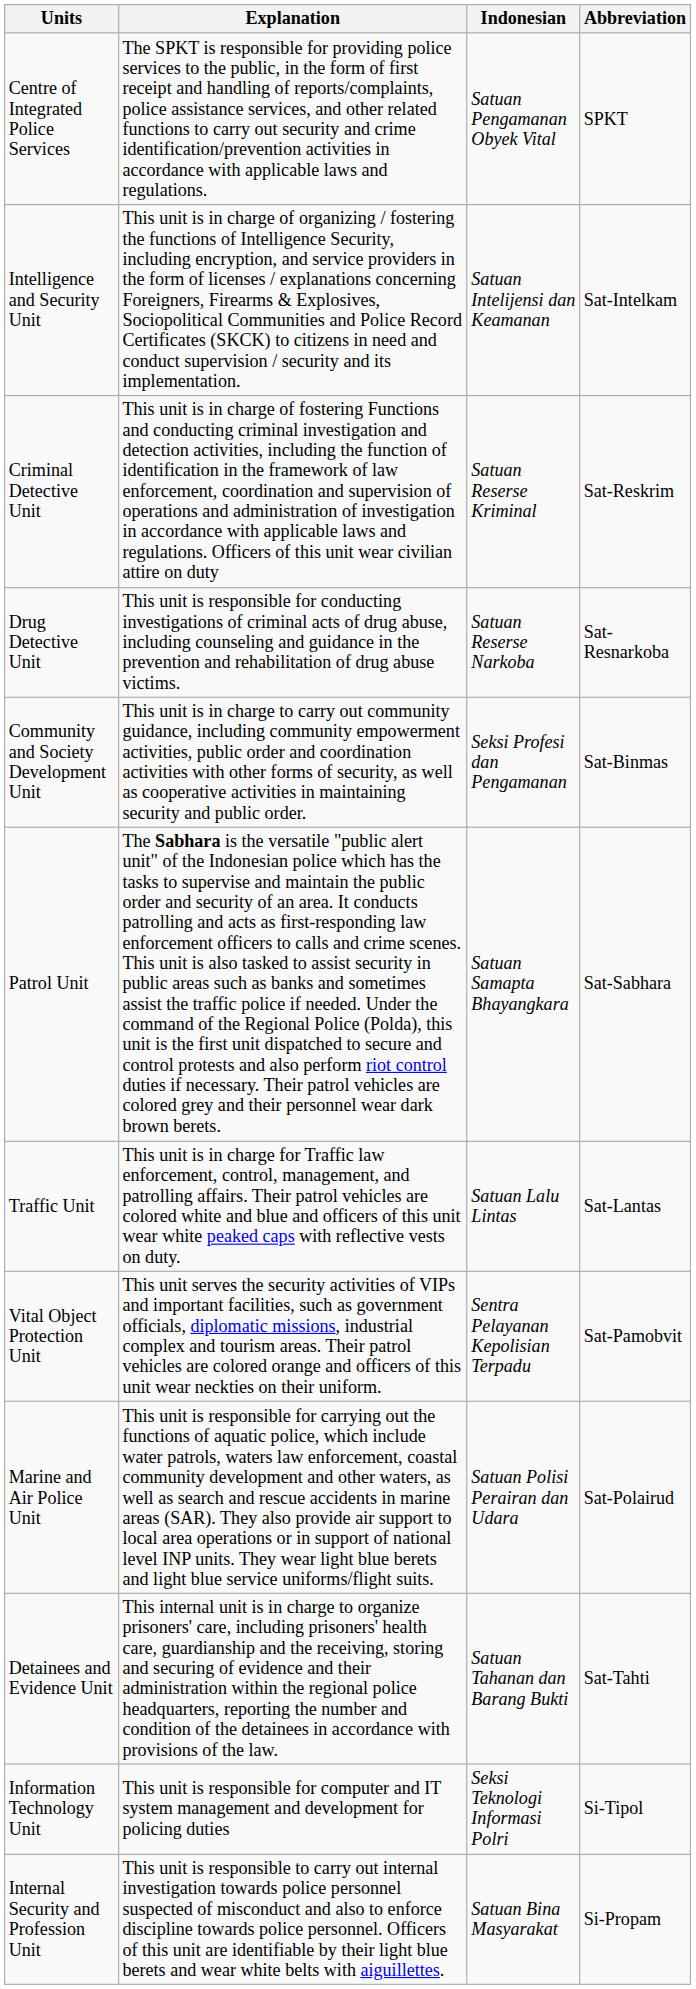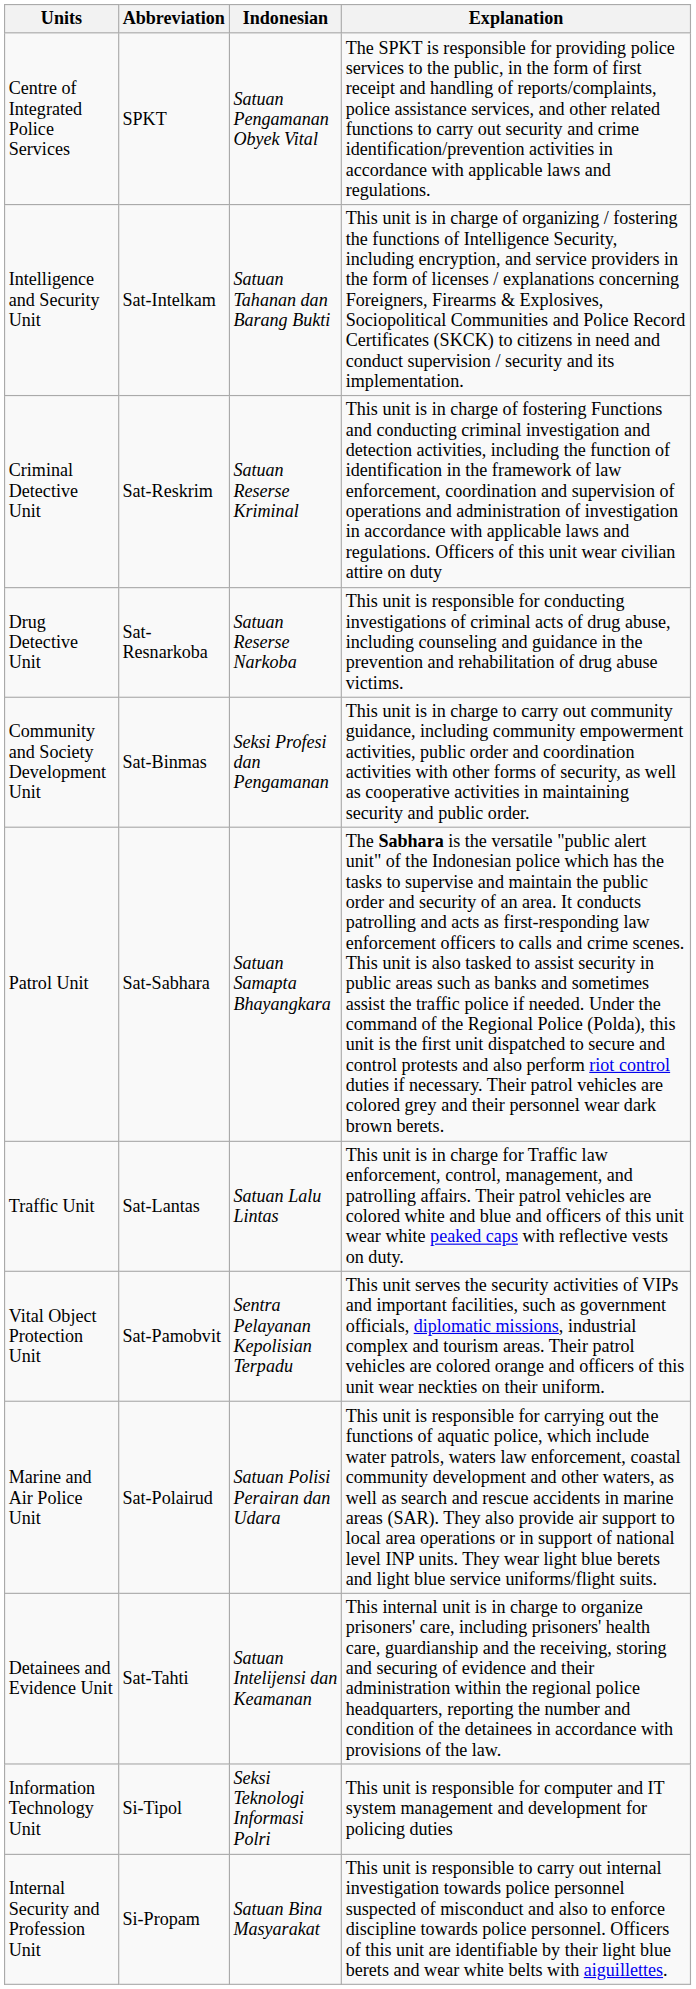 <table class="wikitable">
 <tr>
 <th>Units</th>
+<th>Abbreviation</th>
+<th>Indonesian</th>
 <th>Explanation</th>
-<th>Indonesian</th>
-<th>Abbreviation</th>
 </tr>
 <tr>
 <td>Centre of Integrated Police Services</td>
+<td>SPKT</td>
+<td><em>Satuan Pengamanan Obyek Vital</em></td>
 <td>The SPKT is responsible for providing police services to the public, in the form of first receipt and handling of reports/complaints, police assistance services, and other related functions to carry out security and crime identification/prevention activities in accordance with applicable laws and regulations.</td>
-<td><em>Satuan Pengamanan Obyek Vital</em></td>
-<td>SPKT</td>
 </tr>
 <tr>
 <td>Intelligence and Security Unit</td>
+<td>Sat-Intelkam</td>
+<td><em>Satuan Tahanan dan Barang Bukti</em></td>
 <td>This unit is in charge of organizing / fostering the functions of Intelligence Security, including encryption, and service providers in the form of licenses / explanations concerning Foreigners, Firearms & Explosives, Sociopolitical Communities and Police Record Certificates (SKCK) to citizens in need and conduct supervision / security and its implementation.</td>
-<td><em>Satuan Intelijensi dan Keamanan</em></td>
-<td>Sat-Intelkam</td>
 </tr>
 <tr>
 <td>Criminal Detective Unit</td>
+<td>Sat-Reskrim</td>
+<td><em>Satuan Reserse Kriminal</em></td>
 <td>This unit is in charge of fostering Functions and conducting criminal investigation and detection activities, including the function of identification in the framework of law enforcement, coordination and supervision of operations and administration of investigation in accordance with applicable laws and regulations. Officers of this unit wear civilian attire on duty</td>
-<td><em>Satuan Reserse Kriminal</em></td>
-<td>Sat-Reskrim</td>
 </tr>
 <tr>
 <td>Drug Detective Unit</td>
+<td>Sat-Resnarkoba</td>
+<td><em>Satuan Reserse Narkoba</em></td>
 <td>This unit is responsible for conducting investigations of criminal acts of drug abuse, including counseling and guidance in the prevention and rehabilitation of drug abuse victims.</td>
-<td><em>Satuan Reserse Narkoba</em></td>
-<td>Sat-Resnarkoba</td>
 </tr>
 <tr>
 <td>Community and Society Development Unit</td>
+<td>Sat-Binmas</td>
+<td><em>Seksi Profesi dan Pengamanan</em></td>
 <td>This unit is in charge to carry out community guidance, including community empowerment activities, public order and coordination activities with other forms of security, as well as cooperative activities in maintaining security and public order.</td>
-<td><em>Seksi Profesi dan Pengamanan</em></td>
-<td>Sat-Binmas</td>
 </tr>
 <tr>
 <td>Patrol Unit</td>
+<td>Sat-Sabhara</td>
+<td><em>Satuan Samapta Bhayangkara</em></td>
 <td>The <strong>Sabhara</strong> is the versatile "public alert unit" of the Indonesian police which has the tasks to supervise and maintain the public order and security of an area. It conducts patrolling and acts as first-responding law enforcement officers to calls and crime scenes. This unit is also tasked to assist security in public areas such as banks and sometimes assist the traffic police if needed. Under the command of the Regional Police (Polda), this unit is the first unit dispatched to secure and control protests and also perform <a href='#'>riot control</a> duties if necessary. Their patrol vehicles are colored grey and their personnel wear dark brown berets.</td>
-<td><em>Satuan Samapta Bhayangkara</em></td>
-<td>Sat-Sabhara</td>
 </tr>
 <tr>
 <td>Traffic Unit</td>
+<td>Sat-Lantas</td>
+<td><em>Satuan Lalu Lintas</em></td>
 <td>This unit is in charge for Traffic law enforcement, control, management, and patrolling affairs. Their patrol vehicles are colored white and blue and officers of this unit wear white <a href='#'>peaked caps</a> with reflective vests on duty.</td>
-<td><em>Satuan Lalu Lintas</em></td>
-<td>Sat-Lantas</td>
 </tr>
 <tr>
 <td>Vital Object Protection Unit</td>
+<td>Sat-Pamobvit</td>
+<td><em>Sentra Pelayanan Kepolisian Terpadu</em></td>
 <td>This unit serves the security activities of VIPs and important facilities, such as government officials, <a href='#'>diplomatic missions</a>, industrial complex and tourism areas. Their patrol vehicles are colored orange and officers of this unit wear neckties on their uniform.</td>
-<td><em>Sentra Pelayanan Kepolisian Terpadu</em></td>
-<td>Sat-Pamobvit</td>
 </tr>
 <tr>
 <td>Marine and Air Police Unit</td>
+<td>Sat-Polairud</td>
+<td><em>Satuan Polisi Perairan dan Udara</em></td>
 <td>This unit is responsible for carrying out the functions of aquatic police, which include water patrols, waters law enforcement, coastal community development and other waters, as well as search and rescue accidents in marine areas (SAR). They also provide air support to local area operations or in support of national level INP units. They wear light blue berets and light blue service uniforms/flight suits.</td>
-<td><em>Satuan Polisi Perairan dan Udara</em></td>
-<td>Sat-Polairud</td>
 </tr>
 <tr>
 <td>Detainees and Evidence Unit</td>
+<td>Sat-Tahti</td>
+<td><em>Satuan Intelijensi dan Keamanan</em></td>
 <td>This internal unit is in charge to organize prisoners' care, including prisoners' health care, guardianship and the receiving, storing and securing of evidence and their administration within the regional police headquarters, reporting the number and condition of the detainees in accordance with provisions of the law.</td>
-<td><em>Satuan Tahanan dan Barang Bukti</em></td>
-<td>Sat-Tahti</td>
 </tr>
 <tr>
 <td>Information Technology Unit</td>
+<td>Si-Tipol</td>
+<td><em>Seksi Teknologi Informasi Polri</em></td>
 <td>This unit is responsible for computer and IT system management and development for policing duties</td>
-<td><em>Seksi Teknologi Informasi Polri</em></td>
-<td>Si-Tipol</td>
 </tr>
 <tr>
 <td>Internal Security and Profession Unit</td>
+<td>Si-Propam</td>
+<td><em>Satuan Bina Masyarakat</em></td>
 <td>This unit is responsible to carry out internal investigation towards police personnel suspected of misconduct and also to enforce discipline towards police personnel. Officers of this unit are identifiable by their light blue berets and wear white belts with <a href='#'>aiguillettes</a>.</td>
-<td><em>Satuan Bina Masyarakat</em></td>
-<td>Si-Propam</td>
 </tr>
 </table>
